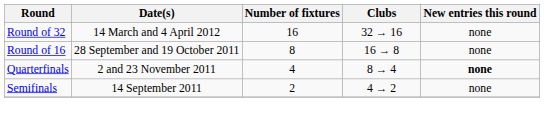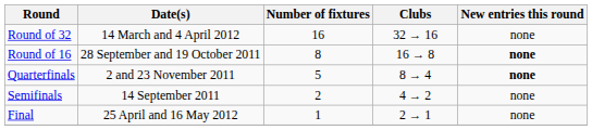 <table class="wikitable" style="text-align:center">
 <tr>
 <th>Round</th>
 <th>Date(s)</th>
 <th>Number of fixtures</th>
 <th width=100>Clubs</th>
 <th>New entries this round</th>
 </tr>
 <tr>
 <td style="text-align:left;"><a href='#'>Round of 32</a></td>
 <td>14 March and 4 April 2012</td>
 <td>16</td>
 <td>32 → 16</td>
 <td>none</td>
 </tr>
 <tr>
 <td style="text-align:left;"><a href='#'>Round of 16</a></td>
 <td>28 September and 19 October 2011</td>
 <td>8</td>
 <td>16 → 8</td>
-<td>none</td>
+<td><strong>none</strong></td>
 </tr>
 <tr>
 <td style="text-align:left;"><a href='#'>Quarterfinals</a></td>
 <td>2 and 23 November 2011</td>
-<td>4</td>
+<td>5</td>
 <td>8 → 4</td>
 <td><strong>none</strong></td>
 </tr>
 <tr>
 <td style="text-align:left;"><a href='#'>Semifinals</a></td>
 <td>14 September 2011</td>
 <td>2</td>
 <td>4 → 2</td>
 <td>none</td>
 </tr>
 <tr>
+<td style="text-align:left;"><a href='#'>Final</a></td>
+<td>25 April and 16 May 2012</td>
+<td>1</td>
+<td>2 → 1</td>
+<td>none</td>
+</tr>
+<tr>
 </tr>
 </table>
